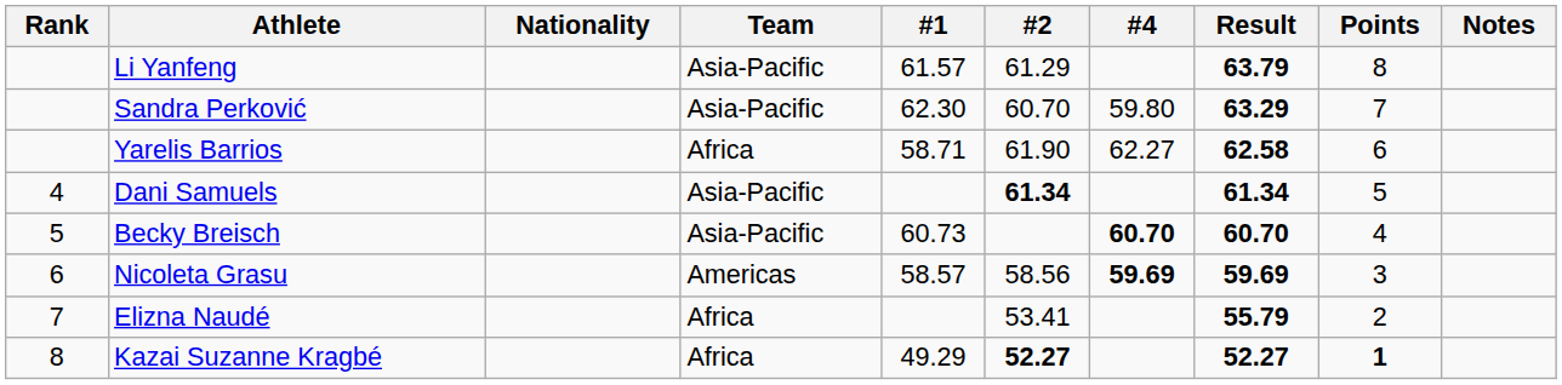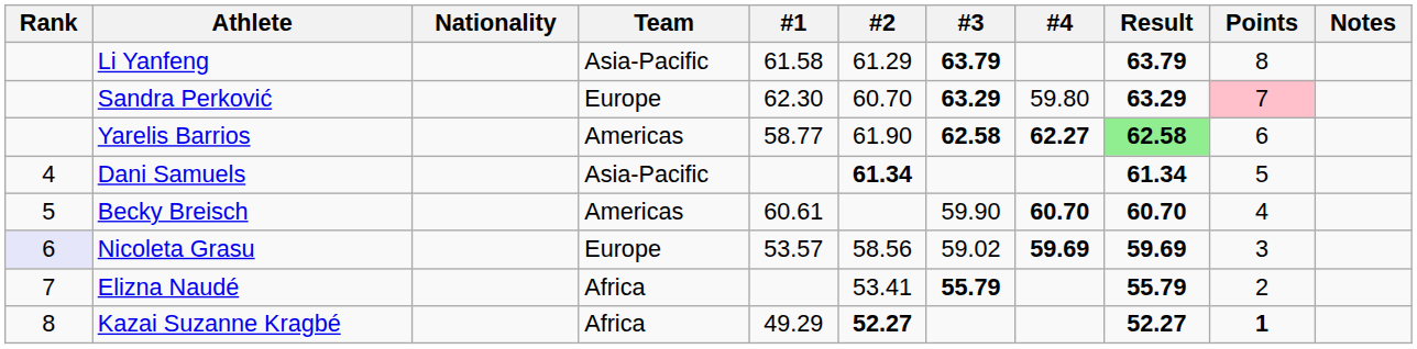 <table class="wikitable sortable" style="text-align:center"  width="75%">
 <tr>
 <th>Rank</th>
 <th>Athlete</th>
 <th>Nationality</th>
 <th>Team</th>
 <th>#1</th>
 <th>#2</th>
+<th>#3</th>
 <th>#4</th>
 <th>Result</th>
 <th>Points</th>
 <th>Notes</th>
 </tr>
 <tr>
 <td></td>
 <td align="left"><a href='#'>Li Yanfeng</a></td>
 <td align=left></td>
 <td align=left>Asia-Pacific</td>
-<td>61.57</td>
+<td>61.58</td>
 <td>61.29</td>
+<td><strong>63.79</strong></td>
 <td></td>
 <td><strong>63.79</strong></td>
 <td>8</td>
 <td></td>
 </tr>
 <tr>
 <td></td>
 <td align="left"><a href='#'>Sandra Perković</a></td>
 <td align=left></td>
-<td align=left>Asia-Pacific</td>
+<td align=left>Europe</td>
 <td>62.30</td>
 <td>60.70</td>
+<td><strong>63.29</strong></td>
 <td>59.80</td>
 <td><strong>63.29</strong></td>
-<td>7</td>
+<td style="background: pink;">7</td>
 <td></td>
 </tr>
 <tr>
 <td></td>
 <td align="left"><a href='#'>Yarelis Barrios</a></td>
 <td align=left></td>
-<td align=left>Africa</td>
-<td>58.71</td>
+<td align=left>Americas</td>
+<td>58.77</td>
 <td>61.90</td>
-<td>62.27</td>
 <td><strong>62.58</strong></td>
+<td><strong>62.27</strong></td>
+<td style="background: lightgreen;"><strong>62.58</strong></td>
 <td>6</td>
 <td></td>
 </tr>
 <tr>
 <td>4</td>
 <td align="left"><a href='#'>Dani Samuels</a></td>
 <td align=left></td>
 <td align=left>Asia-Pacific</td>
 <td></td>
 <td><strong>61.34</strong></td>
 <td></td>
+<td></td>
 <td><strong>61.34</strong></td>
 <td>5</td>
 <td></td>
 </tr>
 <tr>
 <td>5</td>
 <td align="left"><a href='#'>Becky Breisch</a></td>
 <td align=left></td>
-<td align=left>Asia-Pacific</td>
-<td>60.73</td>
+<td align=left>Americas</td>
+<td>60.61</td>
 <td></td>
+<td>59.90</td>
 <td><strong>60.70</strong></td>
 <td><strong>60.70</strong></td>
 <td>4</td>
 <td></td>
 </tr>
 <tr>
-<td>6</td>
+<td style="background: lavender;">6</td>
 <td align="left"><a href='#'>Nicoleta Grasu</a></td>
 <td align=left></td>
-<td align=left>Americas</td>
-<td>58.57</td>
+<td align=left>Europe</td>
+<td>53.57</td>
 <td>58.56</td>
+<td>59.02</td>
 <td><strong>59.69</strong></td>
 <td><strong>59.69</strong></td>
 <td>3</td>
 <td></td>
 </tr>
 <tr>
 <td>7</td>
 <td align="left"><a href='#'>Elizna Naudé</a></td>
 <td align=left></td>
 <td align=left>Africa</td>
 <td></td>
 <td>53.41</td>
+<td><strong>55.79</strong></td>
 <td></td>
 <td><strong>55.79</strong></td>
 <td>2</td>
 <td></td>
 </tr>
 <tr>
 <td>8</td>
 <td align="left"><a href='#'>Kazai Suzanne Kragbé</a></td>
 <td align=left></td>
 <td align=left>Africa</td>
 <td>49.29</td>
 <td><strong>52.27</strong></td>
 <td></td>
+<td></td>
 <td><strong>52.27</strong></td>
 <td><strong>1</strong></td>
 <td></td>
 </tr>
 </table>
